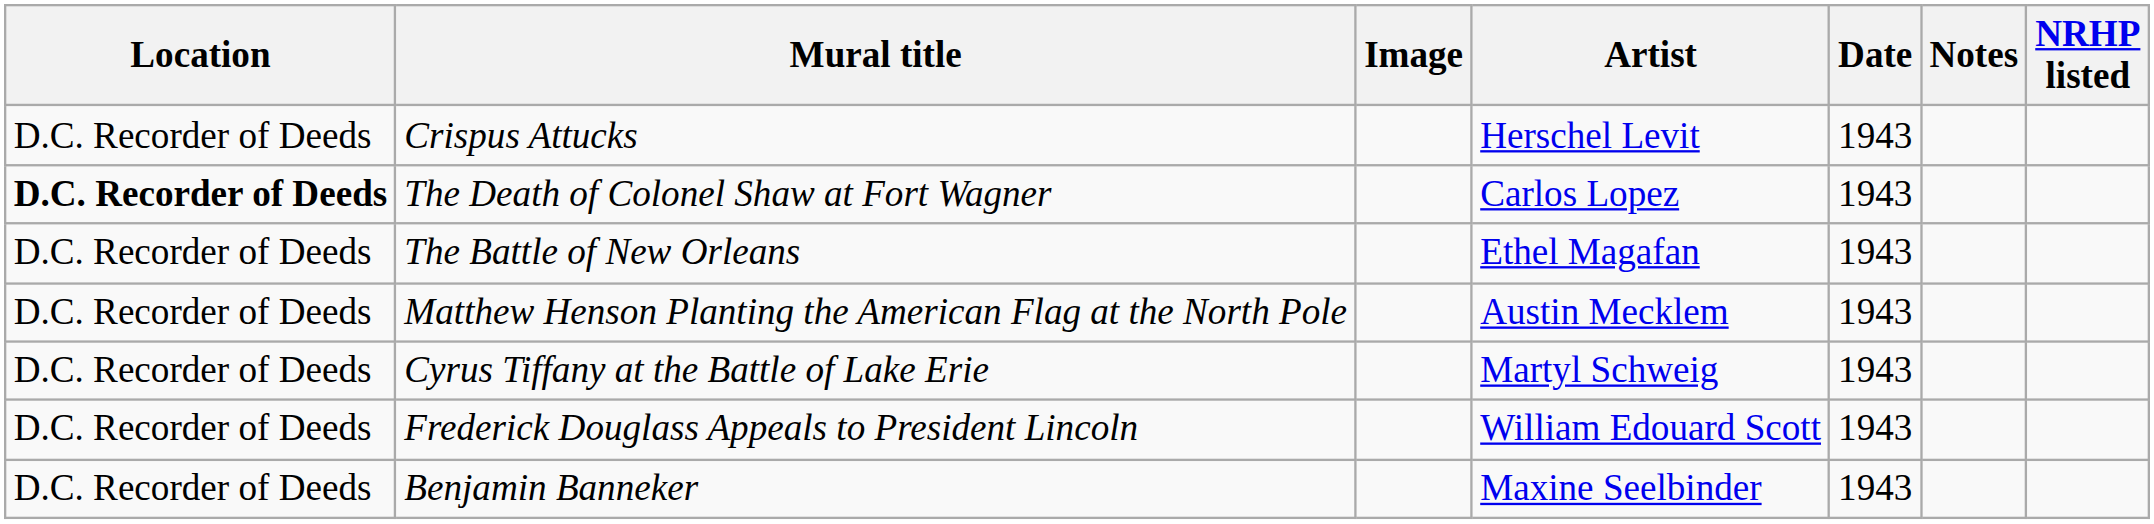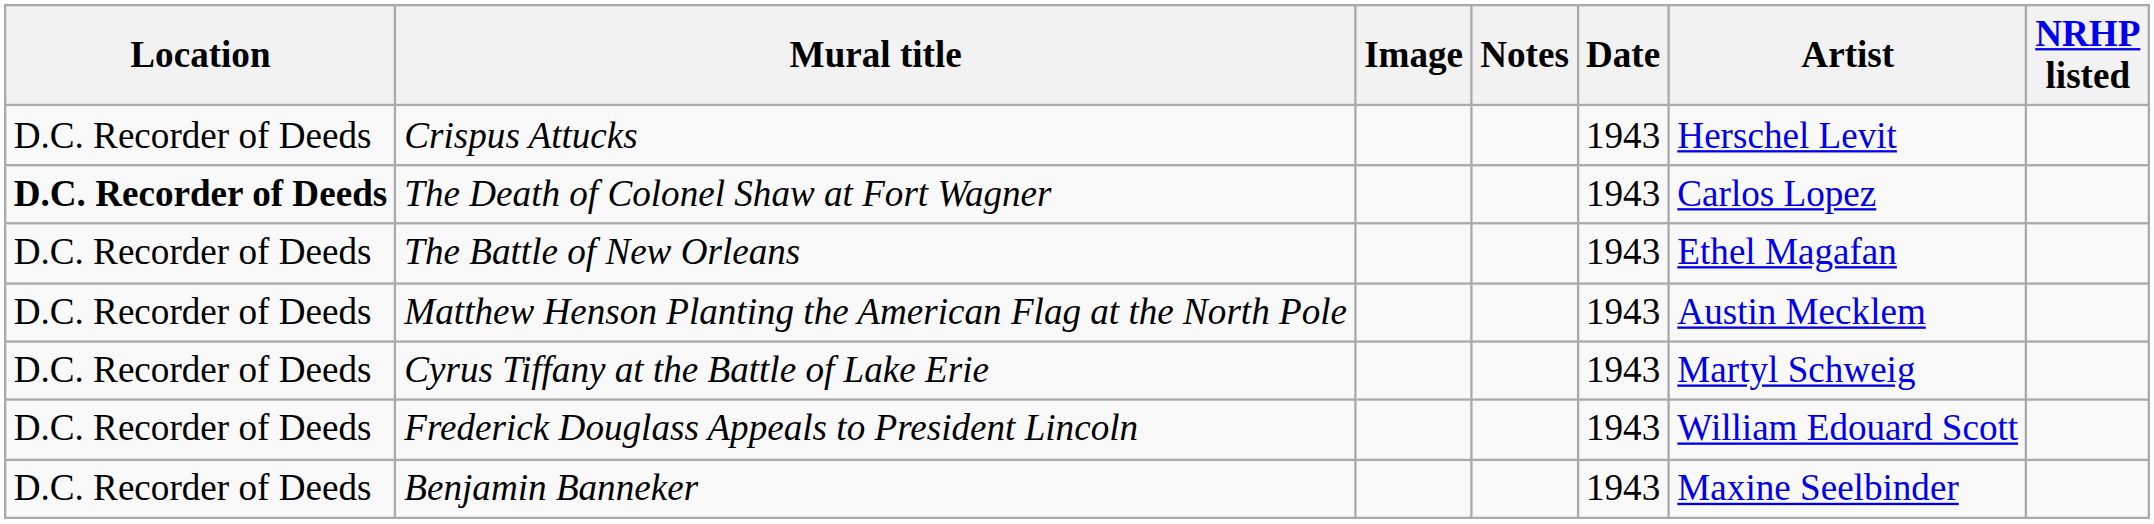 <table class="wikitable sortable">
 <tr>
 <th>Location</th>
 <th>Mural title</th>
 <th>Image</th>
+<th>Notes</th>
+<th>Date</th>
 <th>Artist</th>
-<th>Date</th>
-<th>Notes</th>
 <th><a href='#'>NRHP</a><br>listed</th>
 </tr>
 <tr>
 <td>D.C. Recorder of Deeds</td>
 <td><em>Crispus Attucks</em></td>
 <td></td>
+<td></td>
+<td>1943</td>
 <td><a href='#'>Herschel Levit</a></td>
-<td>1943</td>
-<td></td>
 <td></td>
 </tr>
 <tr>
 <td><strong>D.C. Recorder of Deeds</strong></td>
 <td><em>The Death of Colonel Shaw at Fort Wagner</em></td>
 <td></td>
+<td></td>
+<td>1943</td>
 <td><a href='#'>Carlos Lopez</a></td>
-<td>1943</td>
-<td></td>
 <td></td>
 </tr>
 <tr>
 <td>D.C. Recorder of Deeds</td>
 <td><em>The Battle of New Orleans</em></td>
 <td></td>
+<td></td>
+<td>1943</td>
 <td><a href='#'>Ethel Magafan</a></td>
-<td>1943</td>
-<td></td>
 <td></td>
 </tr>
 <tr>
 <td>D.C. Recorder of Deeds</td>
 <td><em>Matthew Henson Planting the American Flag at the North Pole</em></td>
 <td></td>
+<td></td>
+<td>1943</td>
 <td><a href='#'>Austin Mecklem</a></td>
-<td>1943</td>
-<td></td>
 <td></td>
 </tr>
 <tr>
 <td>D.C. Recorder of Deeds</td>
 <td><em>Cyrus Tiffany at the Battle of Lake Erie</em></td>
 <td></td>
+<td></td>
+<td>1943</td>
 <td><a href='#'>Martyl Schweig</a></td>
-<td>1943</td>
-<td></td>
 <td></td>
 </tr>
 <tr>
 <td>D.C. Recorder of Deeds</td>
 <td><em>Frederick Douglass Appeals to President Lincoln</em></td>
 <td></td>
+<td></td>
+<td>1943</td>
 <td><a href='#'>William Edouard Scott</a></td>
-<td>1943</td>
-<td></td>
 <td></td>
 </tr>
 <tr>
 <td>D.C. Recorder of Deeds</td>
 <td><em>Benjamin Banneker</em></td>
 <td></td>
+<td></td>
+<td>1943</td>
 <td><a href='#'>Maxine Seelbinder</a></td>
-<td>1943</td>
-<td></td>
 <td></td>
 </tr>
 </table>
